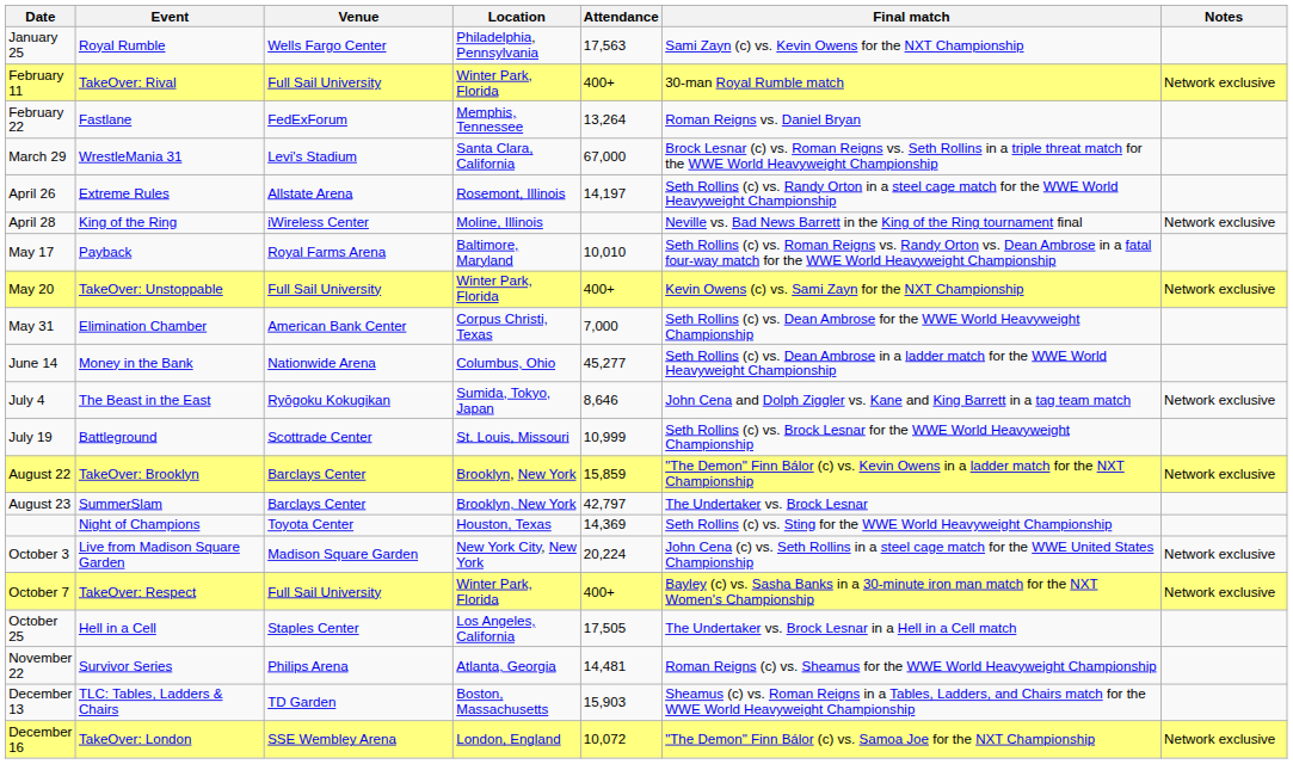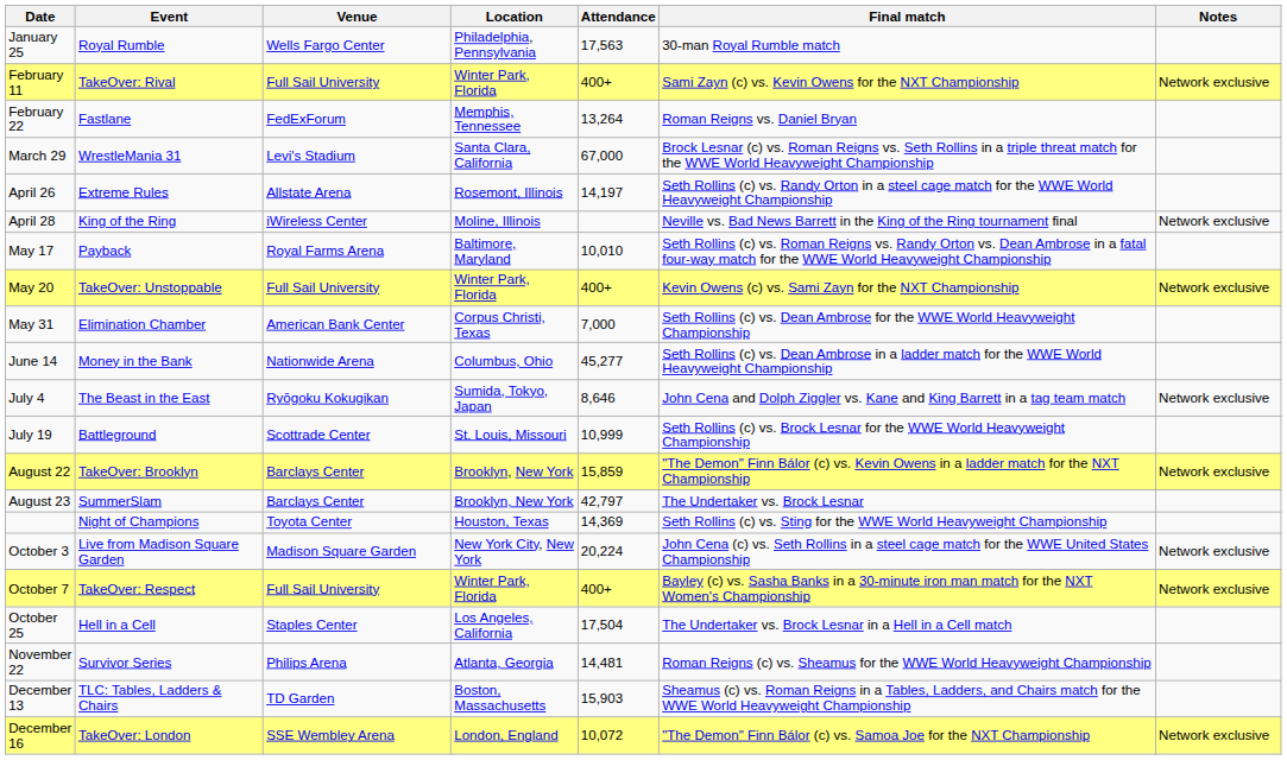 <table id="Past_events_2015" class="sortable wikitable succession-box" style="font-size:85%; width:100%">
 <tr>
 <th scope="col" style="width:5%;">Date</th>
 <th scope="col" style="width:15%;">Event</th>
 <th scope="col" style="width:15%;">Venue</th>
 <th scope="col" style="width:10%;">Location</th>
 <th scope="col" style="width:5%;">Attendance</th>
 <th scope="col" style="width:40%;">Final match</th>
 <th scope="col" style="width:10%;">Notes</th>
 </tr>
 <tr>
 <td>January 25</td>
 <td><a href='#'>Royal Rumble</a></td>
 <td><a href='#'>Wells Fargo Center</a></td>
 <td><a href='#'>Philadelphia</a>, <a href='#'>Pennsylvania</a></td>
 <td>17,563</td>
-<td><a href='#'>Sami Zayn</a> (c) vs. <a href='#'>Kevin Owens</a> for the <a href='#'>NXT Championship</a></td>
+<td>30-man <a href='#'>Royal Rumble match</a></td>
 <td></td>
 </tr>
 <tr style="background: #FFFF80;">
 <td>February 11</td>
 <td><a href='#'>TakeOver: Rival</a></td>
 <td><a href='#'>Full Sail University</a></td>
 <td><a href='#'>Winter Park, Florida</a></td>
 <td>400+</td>
-<td>30-man <a href='#'>Royal Rumble match</a></td>
+<td><a href='#'>Sami Zayn</a> (c) vs. <a href='#'>Kevin Owens</a> for the <a href='#'>NXT Championship</a></td>
 <td>Network exclusive</td>
 </tr>
 <tr>
 <td>February 22</td>
 <td><a href='#'>Fastlane</a></td>
 <td><a href='#'>FedExForum</a></td>
 <td><a href='#'>Memphis, Tennessee</a></td>
 <td>13,264</td>
 <td><a href='#'>Roman Reigns</a> vs. <a href='#'>Daniel Bryan</a></td>
 <td></td>
 </tr>
 <tr>
 <td>March 29</td>
 <td><a href='#'>WrestleMania 31</a></td>
 <td><a href='#'>Levi's Stadium</a></td>
 <td><a href='#'>Santa Clara, California</a></td>
 <td>67,000</td>
 <td><a href='#'>Brock Lesnar</a> (c) vs. <a href='#'>Roman Reigns</a> vs. <a href='#'>Seth Rollins</a> in a <a href='#'>triple threat match</a> for the <a href='#'>WWE World Heavyweight Championship</a></td>
 <td></td>
 </tr>
 <tr>
 <td>April 26</td>
 <td><a href='#'>Extreme Rules</a></td>
 <td><a href='#'>Allstate Arena</a></td>
 <td><a href='#'>Rosemont, Illinois</a></td>
 <td>14,197</td>
 <td><a href='#'>Seth Rollins</a> (c) vs. <a href='#'>Randy Orton</a> in a <a href='#'>steel cage match</a> for the <a href='#'>WWE World Heavyweight Championship</a></td>
 <td></td>
 </tr>
 <tr>
 <td>April 28</td>
 <td><a href='#'>King of the Ring</a></td>
 <td><a href='#'>iWireless Center</a></td>
 <td><a href='#'>Moline, Illinois</a></td>
 <td></td>
 <td><a href='#'>Neville</a> vs. <a href='#'>Bad News Barrett</a> in the <a href='#'>King of the Ring tournament</a> final</td>
 <td>Network exclusive</td>
 </tr>
 <tr>
 <td>May 17</td>
 <td><a href='#'>Payback</a></td>
 <td><a href='#'>Royal Farms Arena</a></td>
 <td><a href='#'>Baltimore, Maryland</a></td>
 <td>10,010</td>
 <td><a href='#'>Seth Rollins</a> (c) vs. <a href='#'>Roman Reigns</a> vs. <a href='#'>Randy Orton</a> vs. <a href='#'>Dean Ambrose</a> in a <a href='#'>fatal four-way match</a> for the <a href='#'>WWE World Heavyweight Championship</a></td>
 <td></td>
 </tr>
 <tr style="background: #FFFF80;">
 <td>May 20</td>
 <td><a href='#'>TakeOver: Unstoppable</a></td>
 <td><a href='#'>Full Sail University</a></td>
 <td><a href='#'>Winter Park, Florida</a></td>
 <td>400+</td>
 <td><a href='#'>Kevin Owens</a> (c) vs. <a href='#'>Sami Zayn</a> for the <a href='#'>NXT Championship</a></td>
 <td>Network exclusive</td>
 </tr>
 <tr>
 <td>May 31</td>
 <td><a href='#'>Elimination Chamber</a></td>
 <td><a href='#'>American Bank Center</a></td>
 <td><a href='#'>Corpus Christi, Texas</a></td>
 <td>7,000</td>
 <td><a href='#'>Seth Rollins</a> (c) vs. <a href='#'>Dean Ambrose</a> for the <a href='#'>WWE World Heavyweight Championship</a></td>
 <td></td>
 </tr>
 <tr>
 <td>June 14</td>
 <td><a href='#'>Money in the Bank</a></td>
 <td><a href='#'>Nationwide Arena</a></td>
 <td><a href='#'>Columbus, Ohio</a></td>
 <td>45,277</td>
 <td><a href='#'>Seth Rollins</a> (c) vs. <a href='#'>Dean Ambrose</a> in a <a href='#'>ladder match</a> for the <a href='#'>WWE World Heavyweight Championship</a></td>
 <td></td>
 </tr>
 <tr>
 <td>July 4</td>
 <td><a href='#'>The Beast in the East</a></td>
 <td><a href='#'>Ryōgoku Kokugikan</a></td>
 <td><a href='#'>Sumida, Tokyo, Japan</a></td>
 <td>8,646</td>
 <td><a href='#'>John Cena</a> and <a href='#'>Dolph Ziggler</a> vs. <a href='#'>Kane</a> and <a href='#'>King Barrett</a> in a <a href='#'>tag team match</a></td>
 <td>Network exclusive</td>
 </tr>
 <tr>
 <td>July 19</td>
 <td><a href='#'>Battleground</a></td>
 <td><a href='#'>Scottrade Center</a></td>
 <td><a href='#'>St. Louis, Missouri</a></td>
 <td>10,999</td>
 <td><a href='#'>Seth Rollins</a> (c) vs. <a href='#'>Brock Lesnar</a> for the <a href='#'>WWE World Heavyweight Championship</a></td>
 <td></td>
 </tr>
 <tr style="background: #FFFF80;">
 <td>August 22</td>
 <td><a href='#'>TakeOver: Brooklyn</a></td>
 <td><a href='#'>Barclays Center</a></td>
 <td><a href='#'>Brooklyn</a>, <a href='#'>New York</a></td>
 <td>15,859</td>
 <td><a href='#'>"The Demon" Finn Bálor</a> (c) vs. <a href='#'>Kevin Owens</a> in a <a href='#'>ladder match</a> for the <a href='#'>NXT Championship</a></td>
 <td>Network exclusive</td>
 </tr>
 <tr>
 <td>August 23</td>
 <td><a href='#'>SummerSlam</a></td>
 <td><a href='#'>Barclays Center</a></td>
 <td><a href='#'>Brooklyn, New York</a></td>
 <td>42,797</td>
 <td><a href='#'>The Undertaker</a> vs. <a href='#'>Brock Lesnar</a></td>
 <td></td>
 </tr>
 <tr>
 <td></td>
 <td><a href='#'>Night of Champions</a></td>
 <td><a href='#'>Toyota Center</a></td>
 <td><a href='#'>Houston, Texas</a></td>
 <td>14,369</td>
 <td><a href='#'>Seth Rollins</a> (c) vs. <a href='#'>Sting</a> for the <a href='#'>WWE World Heavyweight Championship</a></td>
 <td></td>
 </tr>
 <tr>
 <td>October 3</td>
 <td><a href='#'>Live from Madison Square Garden</a></td>
 <td><a href='#'>Madison Square Garden</a></td>
 <td><a href='#'>New York City</a>, <a href='#'>New York</a></td>
 <td>20,224</td>
 <td><a href='#'>John Cena</a> (c) vs. <a href='#'>Seth Rollins</a> in a <a href='#'>steel cage match</a> for the <a href='#'>WWE United States Championship</a></td>
 <td>Network exclusive</td>
 </tr>
 <tr style="background: #FFFF80;">
 <td>October 7</td>
 <td><a href='#'>TakeOver: Respect</a></td>
 <td><a href='#'>Full Sail University</a></td>
 <td><a href='#'>Winter Park, Florida</a></td>
 <td>400+</td>
 <td><a href='#'>Bayley</a> (c) vs. <a href='#'>Sasha Banks</a> in a <a href='#'>30-minute iron man match</a> for the <a href='#'>NXT Women's Championship</a></td>
 <td>Network exclusive</td>
 </tr>
 <tr>
 <td>October 25</td>
 <td><a href='#'>Hell in a Cell</a></td>
 <td><a href='#'>Staples Center</a></td>
 <td><a href='#'>Los Angeles, California</a></td>
-<td>17,505</td>
+<td>17,504</td>
 <td><a href='#'>The Undertaker</a> vs. <a href='#'>Brock Lesnar</a> in a <a href='#'>Hell in a Cell match</a></td>
 <td></td>
 </tr>
 <tr>
 <td>November 22</td>
 <td><a href='#'>Survivor Series</a></td>
 <td><a href='#'>Philips Arena</a></td>
 <td><a href='#'>Atlanta, Georgia</a></td>
 <td>14,481</td>
 <td><a href='#'>Roman Reigns</a> (c) vs. <a href='#'>Sheamus</a> for the <a href='#'>WWE World Heavyweight Championship</a></td>
 <td></td>
 </tr>
 <tr>
 <td>December 13</td>
 <td><a href='#'>TLC: Tables, Ladders & Chairs</a></td>
 <td><a href='#'>TD Garden</a></td>
 <td><a href='#'>Boston, Massachusetts</a></td>
 <td>15,903</td>
 <td><a href='#'>Sheamus</a> (c) vs. <a href='#'>Roman Reigns</a> in a <a href='#'>Tables, Ladders, and Chairs match</a> for the <a href='#'>WWE World Heavyweight Championship</a></td>
 <td></td>
 </tr>
 <tr style="background: #FFFF80;">
 <td>December 16</td>
 <td><a href='#'>TakeOver: London</a></td>
 <td><a href='#'>SSE Wembley Arena</a></td>
 <td><a href='#'>London, England</a></td>
 <td>10,072</td>
 <td><a href='#'>"The Demon" Finn Bálor</a> (c) vs. <a href='#'>Samoa Joe</a> for the <a href='#'>NXT Championship</a></td>
 <td>Network exclusive</td>
 </tr>
 </table>
